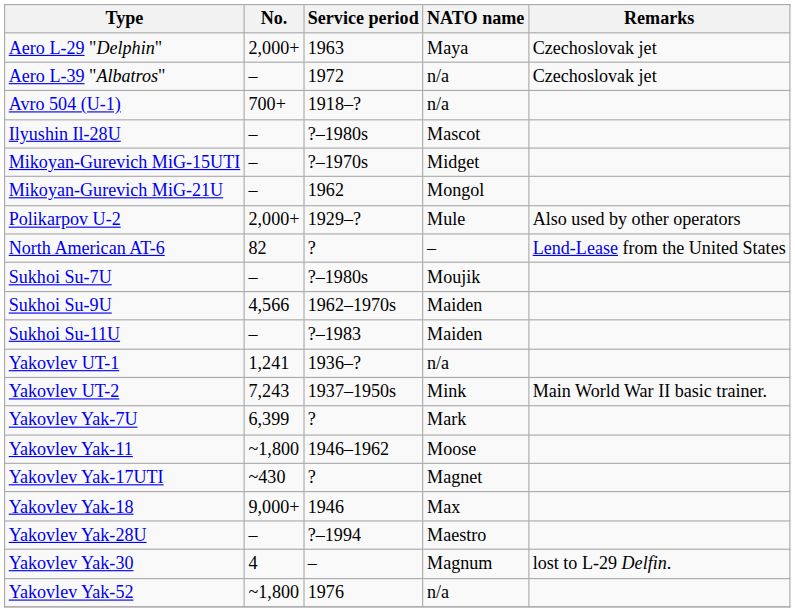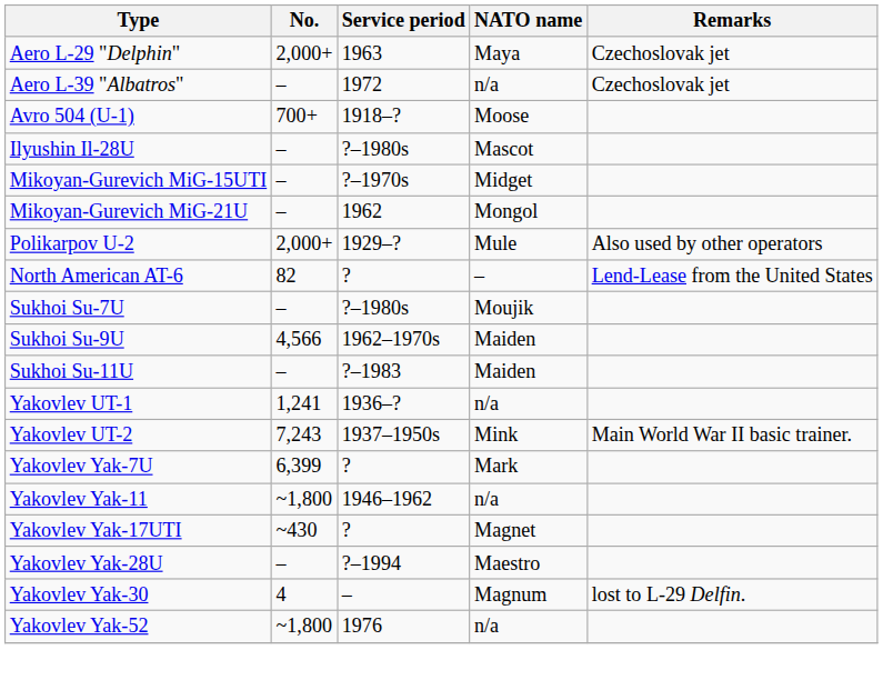 <table class="wikitable sortable">
 <tr>
 <th>Type</th>
 <th>No.</th>
 <th>Service period</th>
 <th>NATO name</th>
 <th>Remarks</th>
 </tr>
 <tr>
 <td><a href='#'>Aero L-29</a> "<em>Delphin</em>"</td>
 <td>2,000+</td>
 <td>1963</td>
 <td>Maya</td>
 <td>Czechoslovak jet</td>
 </tr>
 <tr>
 <td><a href='#'>Aero L-39</a> "<em>Albatros</em>"</td>
 <td>–</td>
 <td>1972</td>
 <td>n/a</td>
 <td>Czechoslovak jet</td>
 </tr>
 <tr>
 <td><a href='#'>Avro 504 (U-1)</a></td>
 <td>700+</td>
 <td>1918–?</td>
-<td>n/a</td>
+<td>Moose</td>
 <td></td>
 </tr>
 <tr>
 <td><a href='#'>Ilyushin Il-28U</a></td>
 <td>–</td>
 <td>?–1980s</td>
 <td>Mascot</td>
 <td></td>
 </tr>
 <tr>
 <td><a href='#'>Mikoyan-Gurevich MiG-15UTI</a></td>
 <td>–</td>
 <td>?–1970s</td>
 <td>Midget</td>
 <td></td>
 </tr>
 <tr>
 <td><a href='#'>Mikoyan-Gurevich MiG-21U</a></td>
 <td>–</td>
 <td>1962</td>
 <td>Mongol</td>
 <td></td>
 </tr>
 <tr>
 <td><a href='#'>Polikarpov U-2</a></td>
 <td>2,000+</td>
 <td>1929–?</td>
 <td>Mule</td>
 <td>Also used by other operators</td>
 </tr>
 <tr>
 <td><a href='#'>North American AT-6</a></td>
 <td>82</td>
 <td>?</td>
 <td>–</td>
 <td><a href='#'>Lend-Lease</a> from the United States</td>
 </tr>
 <tr>
 <td><a href='#'>Sukhoi Su-7U</a></td>
 <td>–</td>
 <td>?–1980s</td>
 <td>Moujik</td>
 <td></td>
 </tr>
 <tr>
 <td><a href='#'>Sukhoi Su-9U</a></td>
 <td>4,566</td>
 <td>1962–1970s</td>
 <td>Maiden</td>
 <td></td>
 </tr>
 <tr>
 <td><a href='#'>Sukhoi Su-11U</a></td>
 <td>–</td>
 <td>?–1983</td>
 <td>Maiden</td>
 <td></td>
 </tr>
 <tr>
 <td><a href='#'>Yakovlev UT-1</a></td>
 <td>1,241</td>
 <td>1936–?</td>
 <td>n/a</td>
 <td></td>
 </tr>
 <tr>
 <td><a href='#'>Yakovlev UT-2</a></td>
 <td>7,243</td>
 <td>1937–1950s</td>
 <td>Mink</td>
 <td>Main World War II basic trainer.</td>
 </tr>
 <tr>
 <td><a href='#'>Yakovlev Yak-7U</a></td>
 <td>6,399</td>
 <td>?</td>
 <td>Mark</td>
 <td></td>
 </tr>
 <tr>
 <td><a href='#'>Yakovlev Yak-11</a></td>
 <td>~1,800</td>
 <td>1946–1962</td>
-<td>Moose</td>
+<td>n/a</td>
 <td></td>
 </tr>
 <tr>
 <td><a href='#'>Yakovlev Yak-17UTI</a></td>
 <td>~430</td>
 <td>?</td>
 <td>Magnet</td>
-<td></td>
-</tr>
-<tr>
-<td><a href='#'>Yakovlev Yak-18</a></td>
-<td>9,000+</td>
-<td>1946</td>
-<td>Max</td>
 <td></td>
 </tr>
 <tr>
 <td><a href='#'>Yakovlev Yak-28U</a></td>
 <td>–</td>
 <td>?–1994</td>
 <td>Maestro</td>
 <td></td>
 </tr>
 <tr>
 <td><a href='#'>Yakovlev Yak-30</a></td>
 <td>4</td>
 <td>–</td>
 <td>Magnum</td>
 <td>lost to L-29 <em>Delfin</em>.</td>
 </tr>
 <tr>
 <td><a href='#'>Yakovlev Yak-52</a></td>
 <td>~1,800</td>
 <td>1976</td>
 <td>n/a</td>
 <td></td>
 </tr>
 <tr>
 </tr>
 </table>
